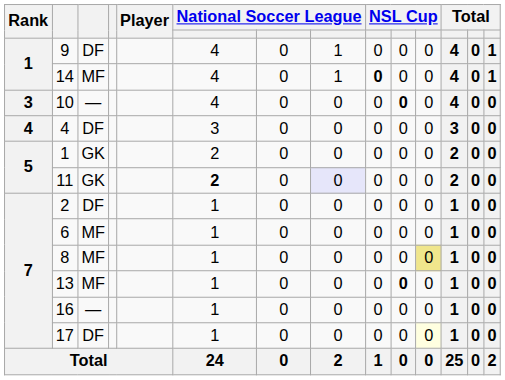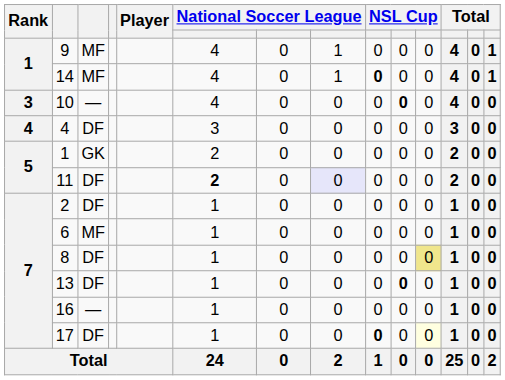 <table class="wikitable sortable" style="text-align:center">
 <tr>
 <th rowspan="2">Rank</th>
 <th rowspan="2"></th>
 <th rowspan="2"></th>
 <th rowspan="2"></th>
 <th rowspan="2">Player</th>
 <th colspan="3"><a href='#'>National Soccer League</a></th>
 <th colspan="3"><a href='#'>NSL Cup</a></th>
 <th colspan="3">Total</th>
 </tr>
 <tr>
 <th></th>
 <th></th>
 <th></th>
 <th></th>
 <th></th>
 <th></th>
 <th></th>
 <th></th>
 <th></th>
 </tr>
 <tr>
 <th rowspan="2">1</th>
 <td>9</td>
-<td>DF</td>
+<td>MF</td>
 <td></td>
 <td align="left"><br></td>
 <td>4</td>
 <td>0</td>
 <td>1<br></td>
 <td>0</td>
 <td>0</td>
 <td>0<br></td>
 <th>4</th>
 <th>0</th>
 <th>1</th>
 </tr>
 <tr>
 <td>14</td>
 <td>MF</td>
 <td></td>
 <td align="left"><br></td>
 <td>4</td>
 <td>0</td>
 <td>1<br></td>
 <td><strong>0</strong></td>
 <td>0</td>
 <td>0<br></td>
 <th>4</th>
 <th>0</th>
 <th>1</th>
 </tr>
 <tr>
 <th>3</th>
 <td>10</td>
 <td>—</td>
 <td></td>
 <td align="left"><br></td>
 <td>4</td>
 <td>0</td>
 <td>0<br></td>
 <td>0</td>
 <td><strong>0</strong></td>
 <td>0<br></td>
 <th>4</th>
 <th>0</th>
 <th>0</th>
 </tr>
 <tr>
 <th>4</th>
 <td>4</td>
 <td>DF</td>
 <td></td>
 <td align="left"><br></td>
 <td>3</td>
 <td>0</td>
 <td>0<br></td>
 <td>0</td>
 <td>0</td>
 <td>0<br></td>
 <th>3</th>
 <th>0</th>
 <th>0</th>
 </tr>
 <tr>
 <th rowspan="2">5</th>
 <td>1</td>
 <td>GK</td>
 <td></td>
 <td align="left"><br></td>
 <td>2</td>
 <td>0</td>
 <td>0<br></td>
 <td>0</td>
 <td>0</td>
 <td>0<br></td>
 <th>2</th>
 <th>0</th>
 <th>0</th>
 </tr>
 <tr>
 <td>11</td>
-<td>GK</td>
+<td>DF</td>
 <td></td>
 <td align="left"><br></td>
 <td><strong>2</strong></td>
 <td>0</td>
 <td style="background: lavender;">0<br></td>
 <td>0</td>
 <td>0</td>
 <td>0<br></td>
 <th>2</th>
 <th>0</th>
 <th>0</th>
 </tr>
 <tr>
 <th rowspan="6">7</th>
 <td>2</td>
 <td>DF</td>
 <td></td>
 <td align="left"><br></td>
 <td>1</td>
 <td>0</td>
 <td>0<br></td>
 <td>0</td>
 <td>0</td>
 <td>0<br></td>
 <th>1</th>
 <th>0</th>
 <th>0</th>
 </tr>
 <tr>
 <td>6</td>
 <td>MF</td>
 <td></td>
 <td align="left"><br></td>
 <td>1</td>
 <td>0</td>
 <td>0<br></td>
 <td>0</td>
 <td>0</td>
 <td>0<br></td>
 <th>1</th>
 <th>0</th>
 <th>0</th>
 </tr>
 <tr>
 <td>8</td>
-<td>MF</td>
+<td>DF</td>
 <td></td>
 <td align="left"><br></td>
 <td>1</td>
 <td>0</td>
 <td>0<br></td>
 <td>0</td>
 <td>0</td>
 <td style="background: khaki;">0<br></td>
 <th>1</th>
 <th>0</th>
 <th>0</th>
 </tr>
 <tr>
 <td>13</td>
-<td>MF</td>
+<td>DF</td>
 <td></td>
 <td align="left"><br></td>
 <td>1</td>
 <td>0</td>
 <td>0<br></td>
 <td>0</td>
 <td><strong>0</strong></td>
 <td>0<br></td>
 <th>1</th>
 <th>0</th>
 <th>0</th>
 </tr>
 <tr>
 <td>16</td>
 <td>—</td>
 <td></td>
 <td align="left"><br></td>
 <td>1</td>
 <td>0</td>
 <td>0<br></td>
 <td>0</td>
 <td>0</td>
 <td>0<br></td>
 <th>1</th>
 <th>0</th>
 <th>0</th>
 </tr>
 <tr>
 <td>17</td>
 <td>DF</td>
 <td></td>
 <td align="left"><br></td>
 <td>1</td>
 <td>0</td>
 <td>0<br></td>
-<td>0</td>
+<td><strong>0</strong></td>
 <td>0</td>
 <td style="background: lightyellow;">0<br></td>
 <th>1</th>
 <th>0</th>
 <th>0</th>
 </tr>
 <tr>
 <th colspan="5">Total<br></th>
 <th>24</th>
 <th>0</th>
 <th>2<br></th>
 <th>1</th>
 <th>0</th>
 <th>0<br></th>
 <th>25</th>
 <th>0</th>
 <th>2</th>
 </tr>
 </table>
